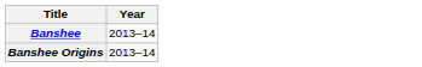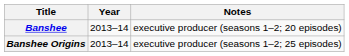 <table class="wikitable plainrowheaders sortable">
 <tr>
 <th scope="col">Title</th>
 <th scope="col">Year</th>
+<th scope="col" class="unsortable">Notes</th>
 </tr>
 <tr>
 <th scope="row"><em><a href='#'>Banshee</a></em></th>
 <td>2013–14</td>
+<td>executive producer (seasons 1–2; 20 episodes)</td>
 </tr>
 <tr>
 <th scope="row"><em>Banshee Origins</em></th>
 <td>2013–14</td>
+<td>executive producer (seasons 1–2; 25 episodes)</td>
 </tr>
 </table>
